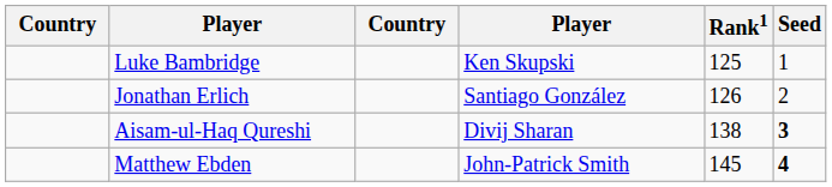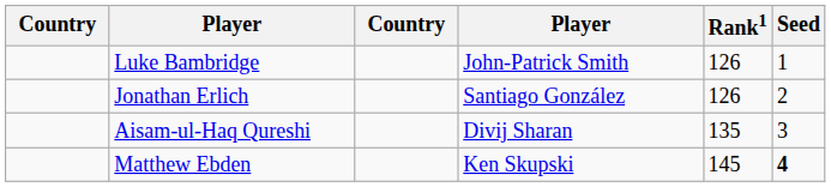 <table class="sortable wikitable">
 <tr>
 <th width="70">Country</th>
 <th width="175">Player</th>
 <th width="70">Country</th>
 <th width="175">Player</th>
 <th>Rank<sup>1</sup></th>
 <th>Seed</th>
 </tr>
 <tr>
 <td></td>
 <td><a href='#'>Luke Bambridge</a></td>
 <td></td>
-<td><a href='#'>Ken Skupski</a></td>
-<td>125</td>
+<td><a href='#'>John-Patrick Smith</a></td>
+<td>126</td>
 <td>1</td>
 </tr>
 <tr>
 <td></td>
 <td><a href='#'>Jonathan Erlich</a></td>
 <td></td>
 <td><a href='#'>Santiago González</a></td>
 <td>126</td>
 <td>2</td>
 </tr>
 <tr>
 <td></td>
 <td><a href='#'>Aisam-ul-Haq Qureshi</a></td>
 <td></td>
 <td><a href='#'>Divij Sharan</a></td>
-<td>138</td>
-<td><strong>3</strong></td>
+<td>135</td>
+<td>3</td>
 </tr>
 <tr>
 <td></td>
 <td><a href='#'>Matthew Ebden</a></td>
 <td></td>
-<td><a href='#'>John-Patrick Smith</a></td>
+<td><a href='#'>Ken Skupski</a></td>
 <td>145</td>
 <td><strong>4</strong></td>
 </tr>
 </table>
